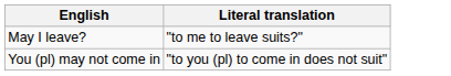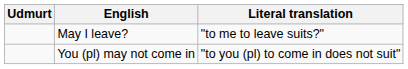 <table class="wikitable">
 <tr style="background:#dfdfdf;" |>
+<th>Udmurt</th>
 <th>English</th>
 <th>Literal translation</th>
 </tr>
 <tr>
+<td></td>
 <td>May I leave?</td>
 <td>"to me to leave suits?"</td>
 </tr>
 <tr>
+<td></td>
 <td>You (pl) may not come in</td>
 <td>"to you (pl) to come in does not suit"</td>
 </tr>
 </table>
